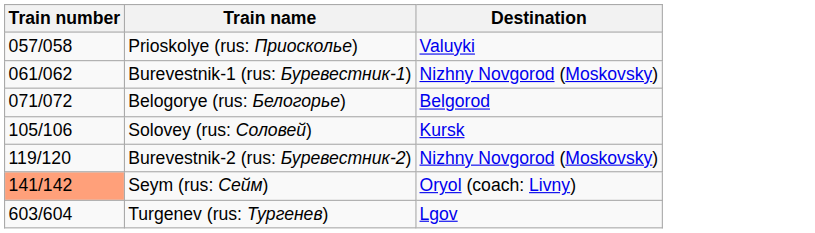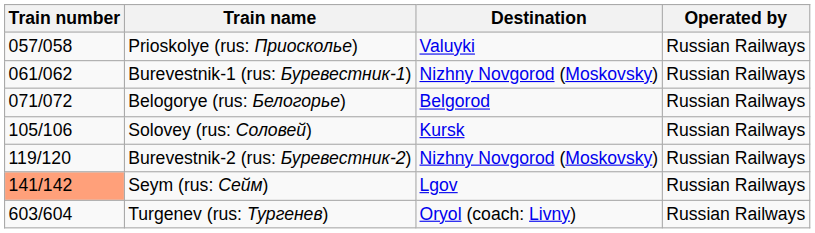 <table class="wikitable">
 <tr>
 <th>Train number</th>
 <th>Train name</th>
 <th>Destination</th>
+<th>Operated by<br></th>
 </tr>
 <tr>
 <td>057/058</td>
 <td>Prioskolye (rus: <em>Приосколье</em>)</td>
 <td> <a href='#'>Valuyki</a></td>
+<td> Russian Railways</td>
 </tr>
 <tr>
 <td>061/062</td>
 <td>Burevestnik-1 (rus: <em>Буревестник-1</em>)</td>
 <td> <a href='#'>Nizhny Novgorod</a> (<a href='#'>Moskovsky</a>)</td>
+<td> Russian Railways<br></td>
 </tr>
 <tr>
 <td>071/072</td>
 <td>Belogorye (rus: <em>Белогорье</em>)</td>
 <td> <a href='#'>Belgorod</a></td>
+<td> Russian Railways</td>
 </tr>
 <tr>
 <td>105/106</td>
 <td>Solovey (rus: <em>Соловей</em>)</td>
 <td> <a href='#'>Kursk</a></td>
+<td> Russian Railways</td>
 </tr>
 <tr>
 <td>119/120</td>
 <td>Burevestnik-2 (rus: <em>Буревестник-2</em>)</td>
 <td> <a href='#'>Nizhny Novgorod</a> (<a href='#'>Moskovsky</a>)</td>
+<td> Russian Railways</td>
 </tr>
 <tr>
 <td style="background: lightsalmon;">141/142</td>
 <td>Seym (rus: <em>Сейм</em>)</td>
-<td> <a href='#'>Oryol</a> (coach:  <a href='#'>Livny</a>)</td>
+<td> <a href='#'>Lgov</a></td>
+<td> Russian Railways</td>
 </tr>
 <tr>
 <td>603/604</td>
 <td>Turgenev (rus: <em>Тургенев</em>)</td>
-<td> <a href='#'>Lgov</a></td>
+<td> <a href='#'>Oryol</a> (coach:  <a href='#'>Livny</a>)</td>
+<td> Russian Railways</td>
 </tr>
 </table>
